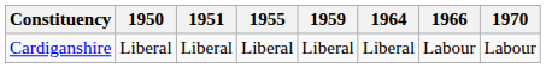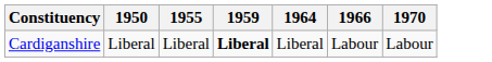 <table class="wikitable">
 <tr>
 <th>Constituency</th>
 <th>1950</th>
-<th>1951</th>
 <th>1955</th>
 <th>1959</th>
 <th>1964</th>
 <th>1966</th>
 <th>1970</th>
 </tr>
 <tr>
 <td><a href='#'>Cardiganshire</a></td>
 <td bgcolor=>Liberal</td>
 <td bgcolor=>Liberal</td>
-<td bgcolor=>Liberal</td>
-<td bgcolor=>Liberal</td>
+<td bgcolor=><strong>Liberal</strong></td>
 <td bgcolor=>Liberal</td>
 <td bgcolor=>Labour</td>
 <td bgcolor=>Labour</td>
 </tr>
 </table>
